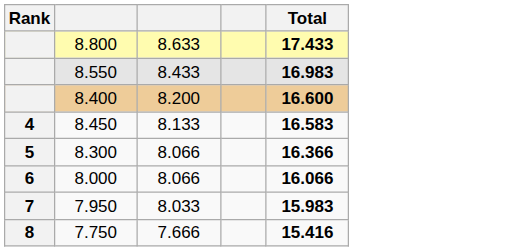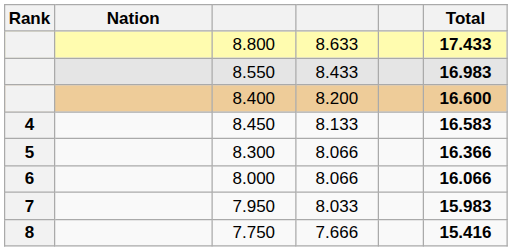 <table class="wikitable sortable" style="text-align:center; font-size:85%">
 <tr>
 <th scope="col" style="width:20px;">Rank</th>
+<th ! scope="col" style="width:120px;">Nation</th>
 <th ! scope="col" style="width:60px;"></th>
 <th ! scope="col" style="width:60px;"></th>
 <th ! scope="col" style="width:30px;"></th>
 <th ! scope="col" style="width:60px;">Total</th>
 </tr>
 <tr bgcolor=fffcaf>
 <th scope=row></th>
+<td align=left></td>
 <td>8.800</td>
 <td>8.633</td>
 <td></td>
 <td><strong>17.433</strong></td>
 </tr>
 <tr bgcolor=e5e5e5>
 <th scope=row></th>
+<td align=left></td>
 <td>8.550</td>
 <td>8.433</td>
 <td></td>
 <td><strong>16.983</strong></td>
 </tr>
 <tr bgcolor=eecc99>
 <th scope=row></th>
+<td align=left></td>
 <td>8.400</td>
 <td>8.200</td>
 <td></td>
 <td><strong>16.600</strong></td>
 </tr>
 <tr>
 <th scope=row>4</th>
+<td align=left></td>
 <td>8.450</td>
 <td>8.133</td>
 <td></td>
 <td><strong>16.583</strong></td>
 </tr>
 <tr>
 <th scope=row>5</th>
+<td align=left></td>
 <td>8.300</td>
 <td>8.066</td>
 <td></td>
 <td><strong>16.366</strong></td>
 </tr>
 <tr>
 <th scope=row>6</th>
+<td align=left></td>
 <td>8.000</td>
 <td>8.066</td>
 <td></td>
 <td><strong>16.066</strong></td>
 </tr>
 <tr>
 <th scope=row>7</th>
+<td align=left></td>
 <td>7.950</td>
 <td>8.033</td>
 <td></td>
 <td><strong>15.983</strong></td>
 </tr>
 <tr>
 <th scope=row>8</th>
+<td align=left></td>
 <td>7.750</td>
 <td>7.666</td>
 <td></td>
 <td><strong>15.416</strong></td>
 </tr>
 </table>
